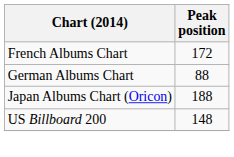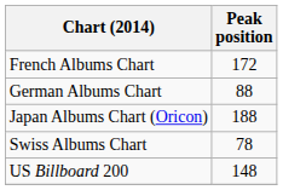 <table class="wikitable sortable">
 <tr>
 <th>Chart (2014)</th>
 <th>Peak<br>position</th>
 </tr>
 <tr>
 <td>French Albums Chart</td>
 <td align="center">172</td>
 </tr>
 <tr>
 <td>German Albums Chart</td>
 <td align="center">88</td>
 </tr>
 <tr>
 <td>Japan Albums Chart (<a href='#'>Oricon</a>)</td>
 <td align="center">188</td>
 </tr>
 <tr>
+<td>Swiss Albums Chart</td>
+<td align="center">78</td>
+</tr>
+<tr>
 <td>US <em>Billboard</em> 200</td>
 <td align="center">148</td>
 </tr>
 <tr>
 </tr>
 </table>
